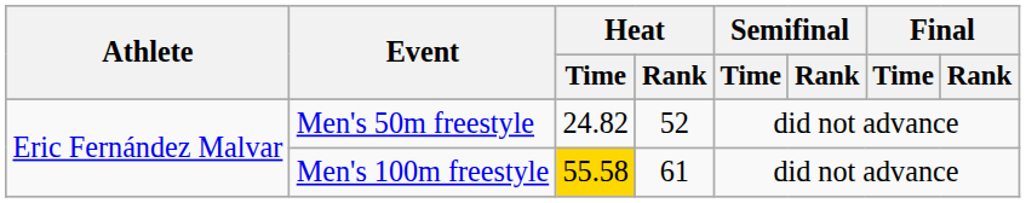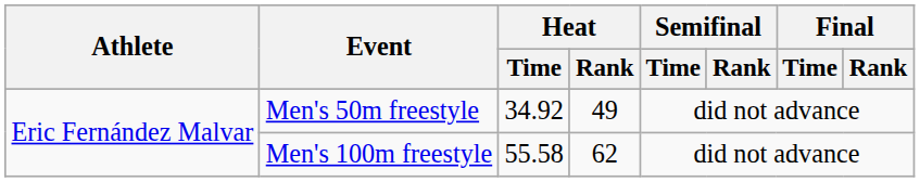 <table class=wikitable style="font-size:90%">
 <tr>
 <th rowspan="2">Athlete</th>
 <th rowspan="2">Event</th>
 <th colspan="2">Heat</th>
 <th colspan="2">Semifinal</th>
 <th colspan="2">Final</th>
 </tr>
 <tr style="font-size:95%">
 <th>Time</th>
 <th>Rank</th>
 <th>Time</th>
 <th>Rank</th>
 <th>Time</th>
 <th>Rank</th>
 </tr>
 <tr align=center>
 <td align=left rowspan=2><a href='#'>Eric Fernández Malvar</a></td>
 <td align=left><a href='#'>Men's 50m freestyle</a></td>
-<td>24.82</td>
-<td>52</td>
+<td>34.92</td>
+<td>49</td>
 <td colspan=4>did not advance</td>
 </tr>
 <tr align=center>
 <td align=left><a href='#'>Men's 100m freestyle</a></td>
-<td style="background: gold;">55.58</td>
-<td>61</td>
+<td>55.58</td>
+<td>62</td>
 <td colspan=4>did not advance</td>
 </tr>
 </table>
